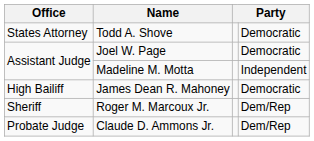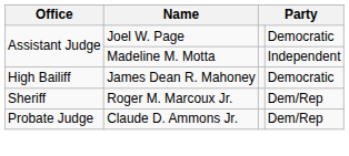 <table class="wikitable sortable">
 <tr>
 <th>Office</th>
 <th>Name</th>
 <th colspan="2">Party</th>
-</tr>
-<tr>
-<td>States Attorney</td>
-<td>Todd A. Shove</td>
-<td></td>
-<td>Democratic</td>
 </tr>
 <tr>
 <td rowspan=2>Assistant Judge</td>
 <td>Joel W. Page</td>
 <td></td>
 <td>Democratic</td>
 </tr>
 <tr>
 <td>Madeline M. Motta</td>
 <td></td>
 <td>Independent</td>
 </tr>
 <tr>
 <td>High Bailiff</td>
 <td>James Dean R. Mahoney</td>
 <td></td>
 <td>Democratic</td>
 </tr>
 <tr>
 <td>Sheriff</td>
 <td>Roger M. Marcoux Jr.</td>
 <td></td>
 <td>Dem/Rep</td>
 </tr>
 <tr>
 <td>Probate Judge</td>
 <td>Claude D. Ammons Jr.</td>
 <td></td>
 <td>Dem/Rep</td>
 </tr>
 </table>
